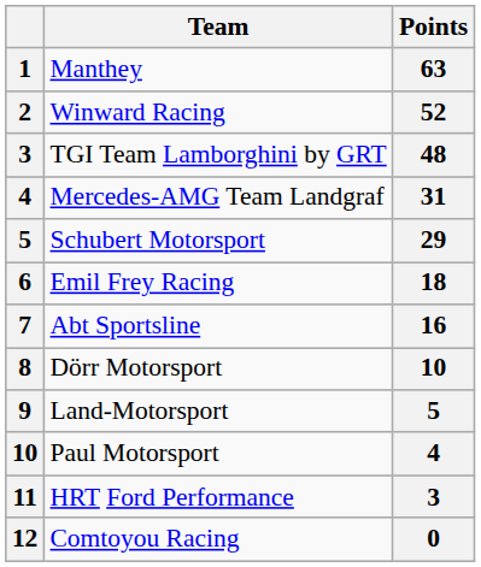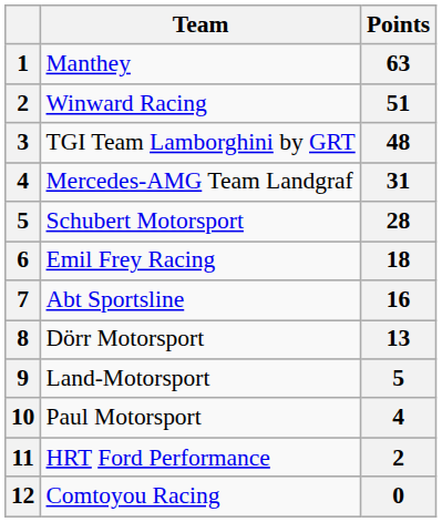 <table class="wikitable" style="font-size: 85%;">
 <tr>
 <th></th>
 <th>Team</th>
 <th>Points</th>
 </tr>
 <tr>
 <th>1</th>
 <td> <a href='#'>Manthey</a></td>
 <th>63</th>
 </tr>
 <tr>
 <th>2</th>
 <td> <a href='#'>Winward Racing</a></td>
-<th>52</th>
+<th>51</th>
 </tr>
 <tr>
 <th>3</th>
 <td> TGI Team <a href='#'>Lamborghini</a> by <a href='#'>GRT</a></td>
 <th>48</th>
 </tr>
 <tr>
 <th>4</th>
 <td nowrap> <a href='#'>Mercedes-AMG</a> Team Landgraf</td>
 <th>31</th>
 </tr>
 <tr>
 <th>5</th>
 <td> <a href='#'>Schubert Motorsport</a></td>
-<th>29</th>
+<th>28</th>
 </tr>
 <tr>
 <th>6</th>
 <td> <a href='#'>Emil Frey Racing</a></td>
 <th>18</th>
 </tr>
 <tr>
 <th>7</th>
 <td> <a href='#'>Abt Sportsline</a></td>
 <th>16</th>
 </tr>
 <tr>
 <th>8</th>
 <td> Dörr Motorsport</td>
-<th>10</th>
+<th>13</th>
 </tr>
 <tr>
 <th>9</th>
 <td> Land-Motorsport</td>
 <th>5</th>
 </tr>
 <tr>
 <th>10</th>
 <td> Paul Motorsport</td>
 <th>4</th>
 </tr>
 <tr>
 <th>11</th>
 <td> <a href='#'>HRT</a> <a href='#'>Ford Performance</a></td>
-<th>3</th>
+<th>2</th>
 </tr>
 <tr>
 <th>12</th>
 <td> <a href='#'>Comtoyou Racing</a></td>
 <th>0</th>
 </tr>
 </table>
